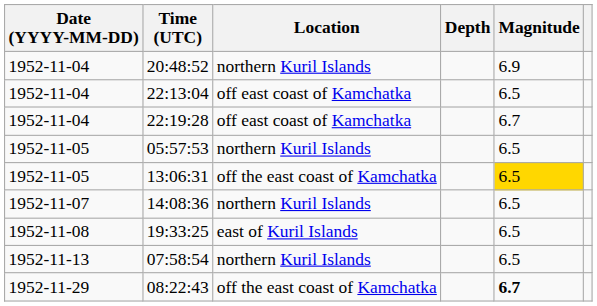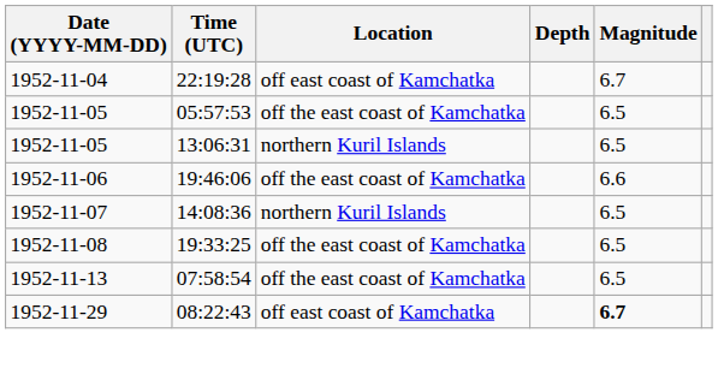 <table class="wikitable sortable" border="1">
 <tr>
 <th>Date <br>(YYYY-MM-DD)</th>
 <th>Time <br>(UTC)</th>
 <th>Location</th>
 <th>Depth</th>
 <th>Magnitude</th>
 <th></th>
-</tr>
-<tr>
-<td>1952-11-04</td>
-<td>20:48:52</td>
-<td>northern <a href='#'>Kuril Islands</a></td>
-<td></td>
-<td>6.9</td>
-<td></td>
-</tr>
-<tr>
-<td>1952-11-04</td>
-<td>22:13:04</td>
-<td>off east coast of <a href='#'>Kamchatka</a></td>
-<td></td>
-<td>6.5</td>
-<td></td>
 </tr>
 <tr>
 <td>1952-11-04</td>
 <td>22:19:28</td>
 <td>off east coast of <a href='#'>Kamchatka</a></td>
 <td></td>
 <td>6.7</td>
 <td></td>
 </tr>
 <tr>
 <td>1952-11-05</td>
 <td>05:57:53</td>
-<td>northern <a href='#'>Kuril Islands</a></td>
+<td>off the east coast of <a href='#'>Kamchatka</a></td>
 <td></td>
 <td>6.5</td>
 <td></td>
 </tr>
 <tr>
 <td>1952-11-05</td>
 <td>13:06:31</td>
+<td>northern <a href='#'>Kuril Islands</a></td>
+<td></td>
+<td>6.5</td>
+<td></td>
+</tr>
+<tr>
+<td>1952-11-06</td>
+<td>19:46:06</td>
 <td>off the east coast of <a href='#'>Kamchatka</a></td>
 <td></td>
-<td style="background: gold;">6.5</td>
+<td>6.6</td>
 <td></td>
 </tr>
 <tr>
 <td>1952-11-07</td>
 <td>14:08:36</td>
 <td>northern <a href='#'>Kuril Islands</a></td>
 <td></td>
 <td>6.5</td>
 <td></td>
 </tr>
 <tr>
 <td>1952-11-08</td>
 <td>19:33:25</td>
-<td>east of <a href='#'>Kuril Islands</a></td>
+<td>off the east coast of <a href='#'>Kamchatka</a></td>
 <td></td>
 <td>6.5</td>
 <td></td>
 </tr>
 <tr>
 <td>1952-11-13</td>
 <td>07:58:54</td>
-<td>northern <a href='#'>Kuril Islands</a></td>
+<td>off the east coast of <a href='#'>Kamchatka</a></td>
 <td></td>
 <td>6.5</td>
 <td></td>
 </tr>
 <tr>
 <td>1952-11-29</td>
 <td>08:22:43</td>
-<td>off the east coast of <a href='#'>Kamchatka</a></td>
+<td>off east coast of <a href='#'>Kamchatka</a></td>
 <td></td>
 <td><strong>6.7</strong></td>
 <td></td>
 </tr>
 </table>
